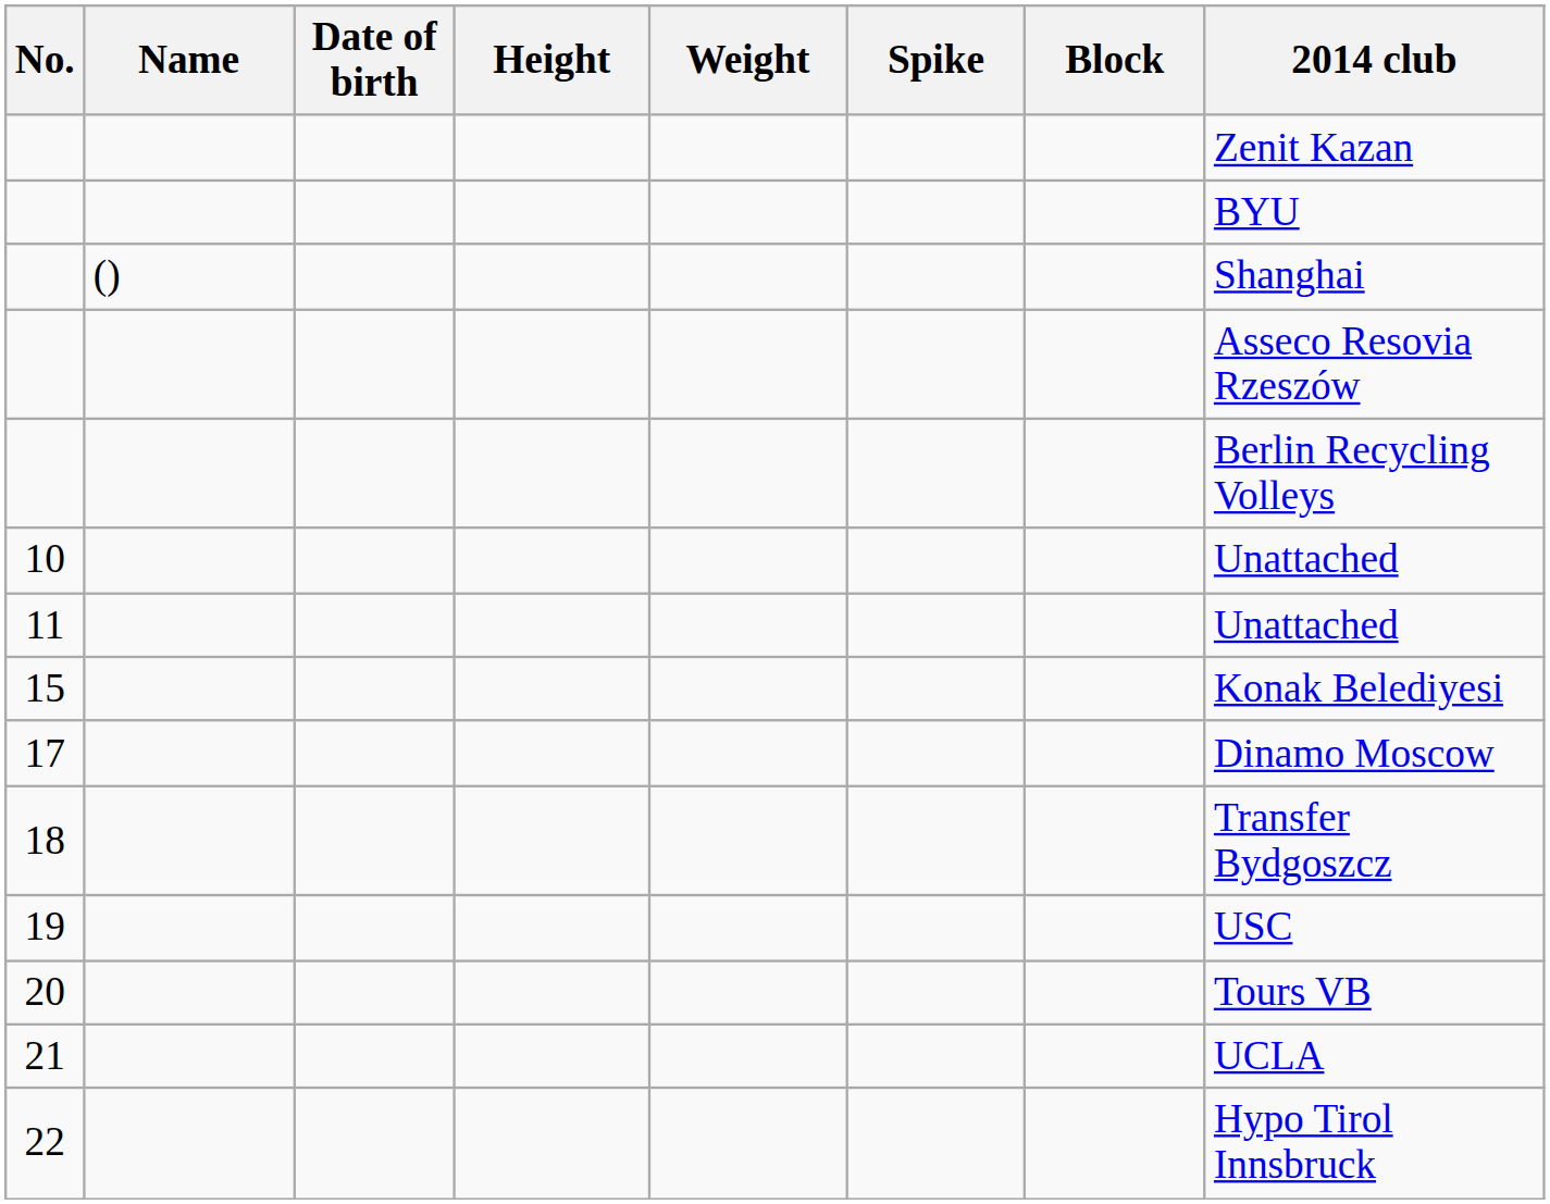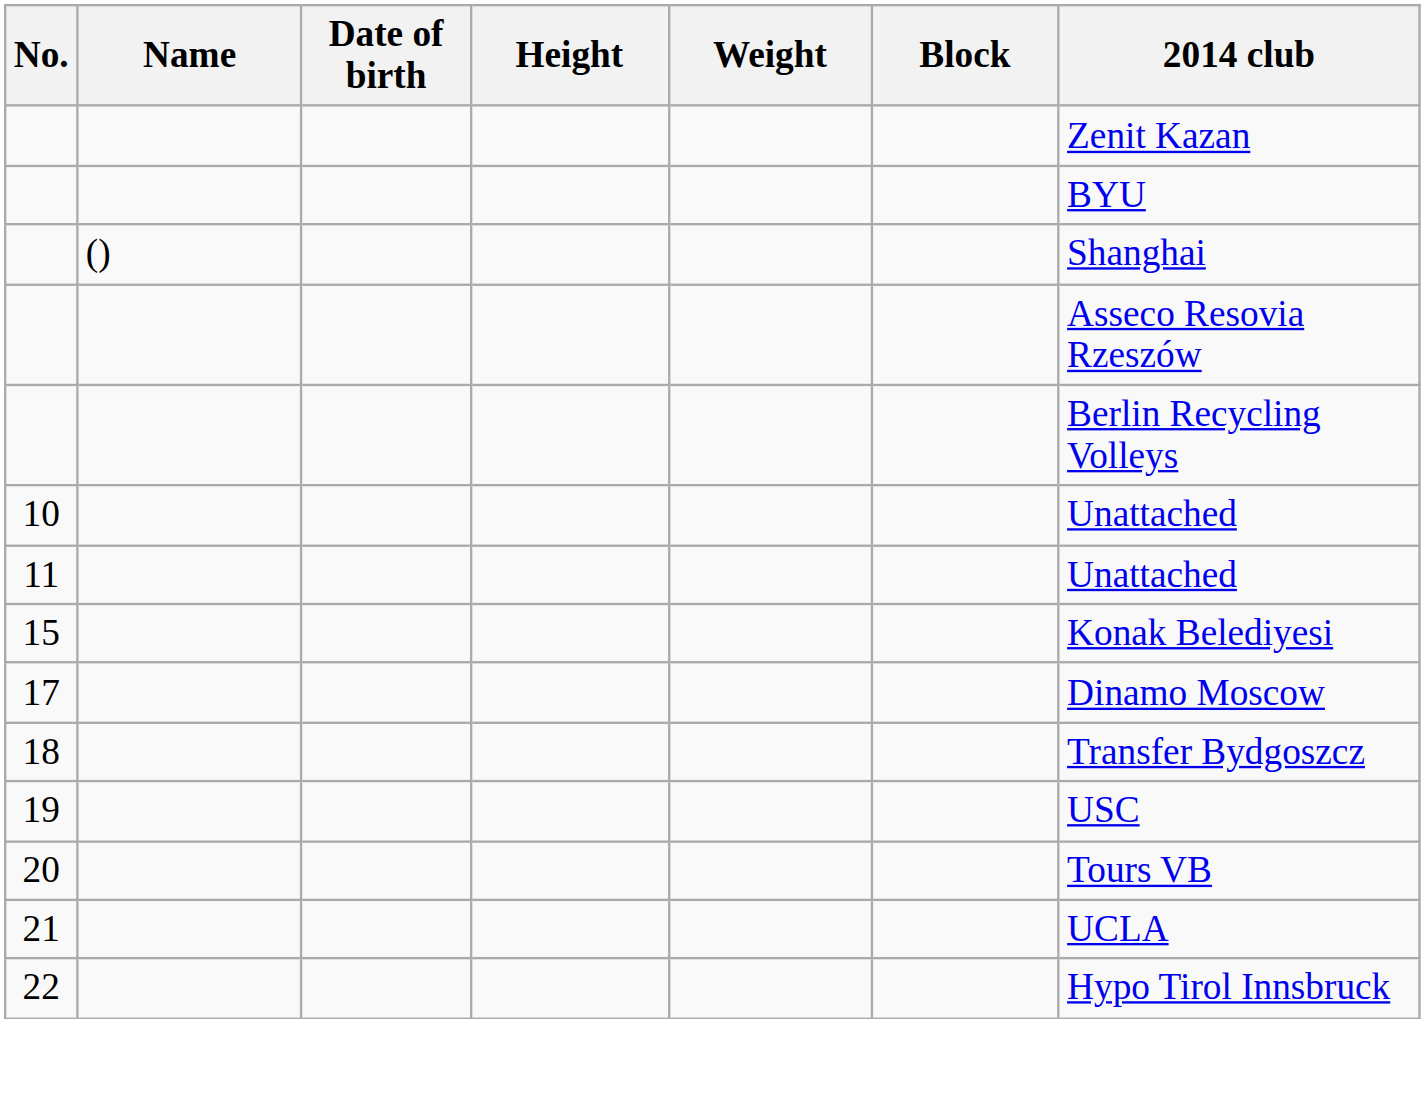 <table class="wikitable sortable" style="font-size:100%; text-align:center;">
 <tr>
 <th>No.</th>
 <th style="width:12em">Name</th>
 <th style="width:8em">Date of birth</th>
 <th style="width:9em">Height</th>
 <th style="width:9em">Weight</th>
-<th style="width:9em">Spike</th>
 <th style="width:9em">Block</th>
 <th style="width:19em">2014 club</th>
 </tr>
 <tr>
 <td></td>
 <td align=left></td>
 <td align=right></td>
-<td></td>
 <td></td>
 <td></td>
 <td></td>
 <td align=left> <a href='#'>Zenit Kazan</a></td>
 </tr>
 <tr>
 <td></td>
 <td align=left></td>
 <td align=right></td>
 <td></td>
 <td></td>
 <td></td>
-<td></td>
 <td align=left> <a href='#'>BYU</a></td>
 </tr>
 <tr>
 <td></td>
 <td align=left> ()</td>
 <td align=right></td>
-<td></td>
 <td></td>
 <td></td>
 <td></td>
 <td align=left> <a href='#'>Shanghai</a></td>
 </tr>
 <tr>
 <td></td>
 <td align=left></td>
 <td align=right></td>
 <td></td>
 <td></td>
 <td></td>
-<td></td>
 <td align=left> <a href='#'>Asseco Resovia Rzeszów</a></td>
 </tr>
 <tr>
 <td></td>
 <td align=left></td>
 <td align=right></td>
-<td></td>
 <td></td>
 <td></td>
 <td></td>
 <td align=left> <a href='#'>Berlin Recycling Volleys</a></td>
 </tr>
 <tr>
 <td>10</td>
 <td align=left></td>
 <td align=right></td>
 <td></td>
 <td></td>
 <td></td>
-<td></td>
 <td align=left><a href='#'>Unattached</a></td>
 </tr>
 <tr>
 <td>11</td>
 <td align=left></td>
 <td align=right></td>
-<td></td>
 <td></td>
 <td></td>
 <td></td>
 <td align=left><a href='#'>Unattached</a></td>
 </tr>
 <tr>
 <td>15</td>
 <td align=left></td>
 <td align=right></td>
 <td></td>
 <td></td>
 <td></td>
-<td></td>
 <td align=left> <a href='#'>Konak Belediyesi</a></td>
 </tr>
 <tr>
 <td>17</td>
 <td align=left></td>
 <td align=right></td>
-<td></td>
 <td></td>
 <td></td>
 <td></td>
 <td align=left> <a href='#'>Dinamo Moscow</a></td>
 </tr>
 <tr>
 <td>18</td>
 <td align=left></td>
 <td align=right></td>
 <td></td>
 <td></td>
 <td></td>
-<td></td>
 <td align=left> <a href='#'>Transfer Bydgoszcz</a></td>
 </tr>
 <tr>
 <td>19</td>
 <td align=left></td>
 <td align=right></td>
-<td></td>
 <td></td>
 <td></td>
 <td></td>
 <td align=left> <a href='#'>USC</a></td>
 </tr>
 <tr>
 <td>20</td>
 <td align=left></td>
 <td align=right></td>
 <td></td>
 <td></td>
 <td></td>
-<td></td>
 <td align=left> <a href='#'>Tours VB</a></td>
 </tr>
 <tr>
 <td>21</td>
 <td align=left></td>
 <td align=right></td>
-<td></td>
 <td></td>
 <td></td>
 <td></td>
 <td align=left> <a href='#'>UCLA</a></td>
 </tr>
 <tr>
 <td>22</td>
 <td align=left></td>
 <td align=right></td>
 <td></td>
 <td></td>
 <td></td>
-<td></td>
 <td align=left> <a href='#'>Hypo Tirol Innsbruck</a></td>
 </tr>
 </table>
